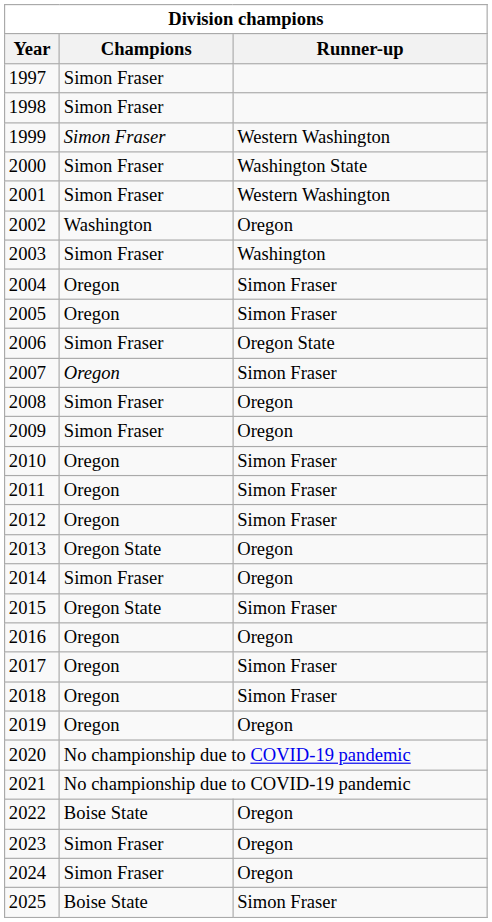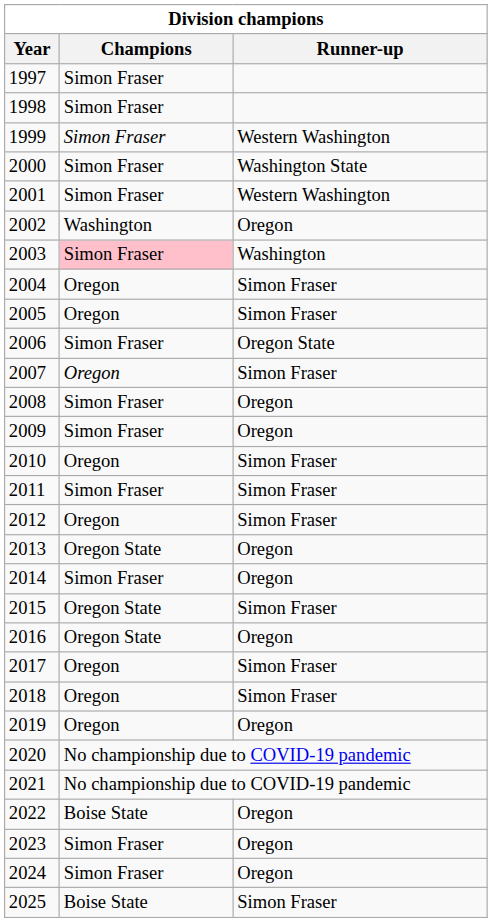 <table class="wikitable" style="width: 33%">
 <tr>
 <td colspan="3" bgcolor="white" align="center"><strong>Division champions</strong></td>
 </tr>
 <tr>
 <th>Year</th>
 <th>Champions</th>
 <th>Runner-up</th>
 </tr>
 <tr>
 <td>1997</td>
 <td>Simon Fraser</td>
 <td></td>
 </tr>
 <tr>
 <td>1998</td>
 <td>Simon Fraser</td>
 <td></td>
 </tr>
 <tr>
 <td>1999</td>
 <td><em>Simon Fraser</em></td>
 <td>Western Washington</td>
 </tr>
 <tr>
 <td>2000</td>
 <td>Simon Fraser</td>
 <td>Washington State</td>
 </tr>
 <tr>
 <td>2001</td>
 <td>Simon Fraser</td>
 <td>Western Washington</td>
 </tr>
 <tr>
 <td>2002</td>
 <td>Washington</td>
 <td>Oregon</td>
 </tr>
 <tr>
 <td>2003</td>
-<td>Simon Fraser</td>
+<td style="background: pink;">Simon Fraser</td>
 <td>Washington</td>
 </tr>
 <tr>
 <td>2004</td>
 <td>Oregon</td>
 <td>Simon Fraser</td>
 </tr>
 <tr>
 <td>2005</td>
 <td>Oregon</td>
 <td>Simon Fraser</td>
 </tr>
 <tr>
 <td>2006</td>
 <td>Simon Fraser</td>
 <td>Oregon State</td>
 </tr>
 <tr>
 <td>2007</td>
 <td><em>Oregon</em></td>
 <td>Simon Fraser</td>
 </tr>
 <tr>
 <td>2008</td>
 <td>Simon Fraser</td>
 <td>Oregon</td>
 </tr>
 <tr>
 <td>2009</td>
 <td>Simon Fraser</td>
 <td>Oregon</td>
 </tr>
 <tr>
 <td>2010</td>
 <td>Oregon</td>
 <td>Simon Fraser</td>
 </tr>
 <tr>
 <td>2011</td>
-<td>Oregon</td>
+<td>Simon Fraser</td>
 <td>Simon Fraser</td>
 </tr>
 <tr>
 <td>2012</td>
 <td>Oregon</td>
 <td>Simon Fraser</td>
 </tr>
 <tr>
 <td>2013</td>
 <td>Oregon State</td>
 <td>Oregon</td>
 </tr>
 <tr>
 <td>2014</td>
 <td>Simon Fraser</td>
 <td>Oregon</td>
 </tr>
 <tr>
 <td>2015</td>
 <td>Oregon State</td>
 <td>Simon Fraser</td>
 </tr>
 <tr>
 <td>2016</td>
-<td>Oregon</td>
+<td>Oregon State</td>
 <td>Oregon</td>
 </tr>
 <tr>
 <td>2017</td>
 <td>Oregon</td>
 <td>Simon Fraser</td>
 </tr>
 <tr>
 <td>2018</td>
 <td>Oregon</td>
 <td>Simon Fraser</td>
 </tr>
 <tr>
 <td>2019</td>
 <td>Oregon</td>
 <td>Oregon</td>
 </tr>
 <tr>
 <td>2020</td>
 <td colspan="2">No championship due to <a href='#'>COVID-19 pandemic</a></td>
 </tr>
 <tr>
 <td>2021</td>
 <td colspan="2">No championship due to COVID-19 pandemic</td>
 </tr>
 <tr>
 <td>2022</td>
 <td>Boise State</td>
 <td>Oregon</td>
 </tr>
 <tr>
 <td>2023</td>
 <td>Simon Fraser</td>
 <td>Oregon</td>
 </tr>
 <tr>
 <td>2024</td>
 <td>Simon Fraser</td>
 <td>Oregon</td>
 </tr>
 <tr>
 <td>2025</td>
 <td>Boise State</td>
 <td>Simon Fraser</td>
 </tr>
 </table>
